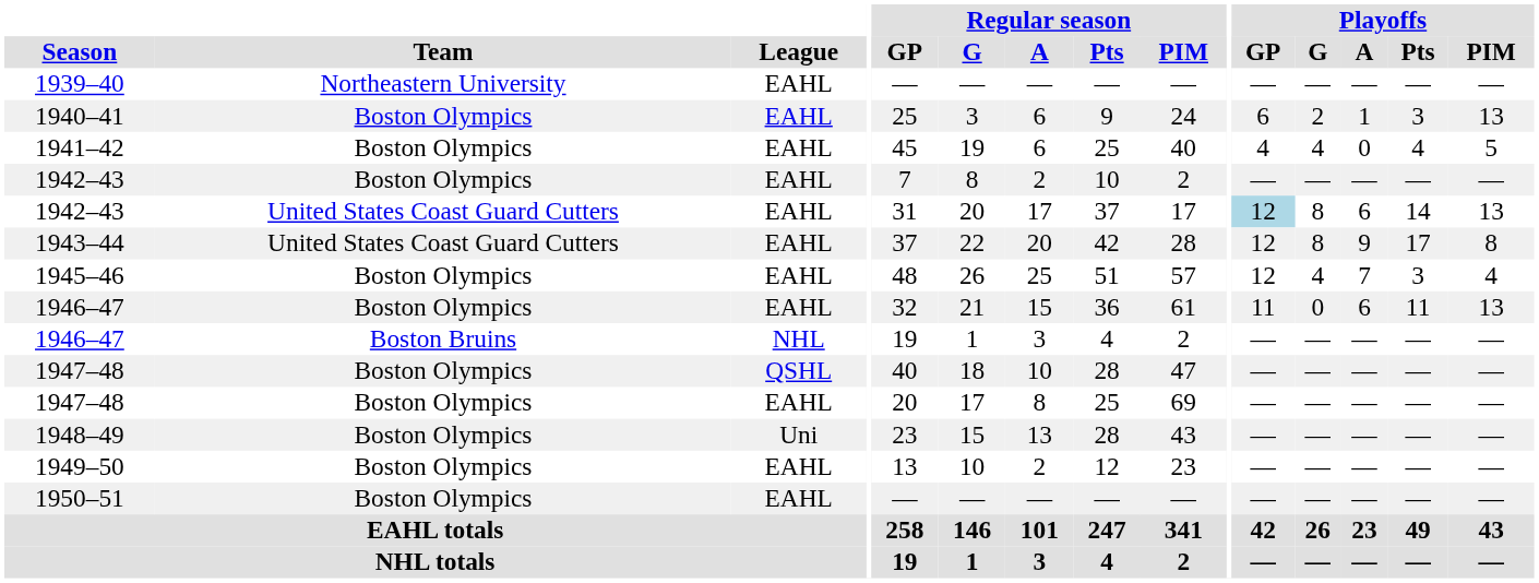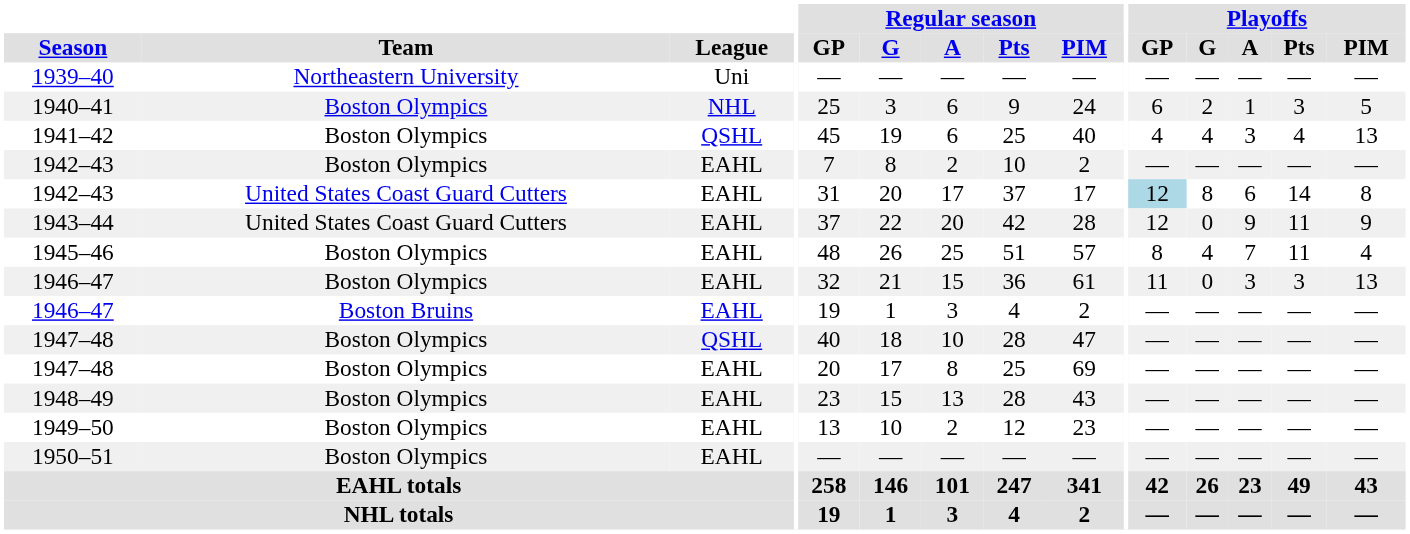 <table border="0" cellpadding="1" cellspacing="0" style="text-align:center; width:60em">
 <tr bgcolor="#e0e0e0">
 <th colspan="3" bgcolor="#ffffff"></th>
 <th rowspan="100" bgcolor="#ffffff"></th>
 <th colspan="5"><a href='#'>Regular season</a></th>
 <th rowspan="100" bgcolor="#ffffff"></th>
 <th colspan="5"><a href='#'>Playoffs</a></th>
 </tr>
 <tr bgcolor="#e0e0e0">
 <th><a href='#'>Season</a></th>
 <th>Team</th>
 <th>League</th>
 <th>GP</th>
 <th><a href='#'>G</a></th>
 <th><a href='#'>A</a></th>
 <th><a href='#'>Pts</a></th>
 <th><a href='#'>PIM</a></th>
 <th>GP</th>
 <th>G</th>
 <th>A</th>
 <th>Pts</th>
 <th>PIM</th>
 </tr>
 <tr>
 <td><a href='#'>1939–40</a></td>
 <td><a href='#'>Northeastern University</a></td>
-<td>EAHL</td>
+<td>Uni</td>
 <td>—</td>
 <td>—</td>
 <td>—</td>
 <td>—</td>
 <td>—</td>
 <td>—</td>
 <td>—</td>
 <td>—</td>
 <td>—</td>
 <td>—</td>
 </tr>
 <tr bgcolor="#f0f0f0">
 <td>1940–41</td>
 <td><a href='#'>Boston Olympics</a></td>
-<td><a href='#'>EAHL</a></td>
+<td><a href='#'>NHL</a></td>
 <td>25</td>
 <td>3</td>
 <td>6</td>
 <td>9</td>
 <td>24</td>
 <td>6</td>
 <td>2</td>
 <td>1</td>
 <td>3</td>
-<td>13</td>
+<td>5</td>
 </tr>
 <tr>
 <td>1941–42</td>
 <td>Boston Olympics</td>
-<td>EAHL</td>
+<td><a href='#'>QSHL</a></td>
 <td>45</td>
 <td>19</td>
 <td>6</td>
 <td>25</td>
 <td>40</td>
 <td>4</td>
 <td>4</td>
-<td>0</td>
+<td>3</td>
 <td>4</td>
-<td>5</td>
+<td>13</td>
 </tr>
 <tr bgcolor="#f0f0f0">
 <td>1942–43</td>
 <td>Boston Olympics</td>
 <td>EAHL</td>
 <td>7</td>
 <td>8</td>
 <td>2</td>
 <td>10</td>
 <td>2</td>
 <td>—</td>
 <td>—</td>
 <td>—</td>
 <td>—</td>
 <td>—</td>
 </tr>
 <tr>
 <td>1942–43</td>
 <td><a href='#'>United States Coast Guard Cutters</a></td>
 <td>EAHL</td>
 <td>31</td>
 <td>20</td>
 <td>17</td>
 <td>37</td>
 <td>17</td>
 <td style="background: lightblue;">12</td>
 <td>8</td>
 <td>6</td>
 <td>14</td>
-<td>13</td>
+<td>8</td>
 </tr>
 <tr bgcolor="#f0f0f0">
 <td>1943–44</td>
 <td>United States Coast Guard Cutters</td>
 <td>EAHL</td>
 <td>37</td>
 <td>22</td>
 <td>20</td>
 <td>42</td>
 <td>28</td>
 <td>12</td>
-<td>8</td>
+<td>0</td>
 <td>9</td>
-<td>17</td>
-<td>8</td>
+<td>11</td>
+<td>9</td>
 </tr>
 <tr>
 <td>1945–46</td>
 <td>Boston Olympics</td>
 <td>EAHL</td>
 <td>48</td>
 <td>26</td>
 <td>25</td>
 <td>51</td>
 <td>57</td>
-<td>12</td>
+<td>8</td>
 <td>4</td>
 <td>7</td>
-<td>3</td>
+<td>11</td>
 <td>4</td>
 </tr>
 <tr bgcolor="#f0f0f0">
 <td>1946–47</td>
 <td>Boston Olympics</td>
 <td>EAHL</td>
 <td>32</td>
 <td>21</td>
 <td>15</td>
 <td>36</td>
 <td>61</td>
 <td>11</td>
 <td>0</td>
-<td>6</td>
-<td>11</td>
+<td>3</td>
+<td>3</td>
 <td>13</td>
 </tr>
 <tr>
 <td><a href='#'>1946–47</a></td>
 <td><a href='#'>Boston Bruins</a></td>
-<td><a href='#'>NHL</a></td>
+<td><a href='#'>EAHL</a></td>
 <td>19</td>
 <td>1</td>
 <td>3</td>
 <td>4</td>
 <td>2</td>
 <td>—</td>
 <td>—</td>
 <td>—</td>
 <td>—</td>
 <td>—</td>
 </tr>
 <tr bgcolor="#f0f0f0">
 <td>1947–48</td>
 <td>Boston Olympics</td>
 <td><a href='#'>QSHL</a></td>
 <td>40</td>
 <td>18</td>
 <td>10</td>
 <td>28</td>
 <td>47</td>
 <td>—</td>
 <td>—</td>
 <td>—</td>
 <td>—</td>
 <td>—</td>
 </tr>
 <tr>
 <td>1947–48</td>
 <td>Boston Olympics</td>
 <td>EAHL</td>
 <td>20</td>
 <td>17</td>
 <td>8</td>
 <td>25</td>
 <td>69</td>
 <td>—</td>
 <td>—</td>
 <td>—</td>
 <td>—</td>
 <td>—</td>
 </tr>
 <tr bgcolor="#f0f0f0">
 <td>1948–49</td>
 <td>Boston Olympics</td>
-<td>Uni</td>
+<td>EAHL</td>
 <td>23</td>
 <td>15</td>
 <td>13</td>
 <td>28</td>
 <td>43</td>
 <td>—</td>
 <td>—</td>
 <td>—</td>
 <td>—</td>
 <td>—</td>
 </tr>
 <tr>
 <td>1949–50</td>
 <td>Boston Olympics</td>
 <td>EAHL</td>
 <td>13</td>
 <td>10</td>
 <td>2</td>
 <td>12</td>
 <td>23</td>
 <td>—</td>
 <td>—</td>
 <td>—</td>
 <td>—</td>
 <td>—</td>
 </tr>
 <tr bgcolor="#f0f0f0">
 <td>1950–51</td>
 <td>Boston Olympics</td>
 <td>EAHL</td>
 <td>—</td>
 <td>—</td>
 <td>—</td>
 <td>—</td>
 <td>—</td>
 <td>—</td>
 <td>—</td>
 <td>—</td>
 <td>—</td>
 <td>—</td>
 </tr>
 <tr bgcolor="#e0e0e0">
 <th colspan="3">EAHL totals</th>
 <th>258</th>
 <th>146</th>
 <th>101</th>
 <th>247</th>
 <th>341</th>
 <th>42</th>
 <th>26</th>
 <th>23</th>
 <th>49</th>
 <th>43</th>
 </tr>
 <tr bgcolor="#e0e0e0">
 <th colspan="3">NHL totals</th>
 <th>19</th>
 <th>1</th>
 <th>3</th>
 <th>4</th>
 <th>2</th>
 <th>—</th>
 <th>—</th>
 <th>—</th>
 <th>—</th>
 <th>—</th>
 </tr>
 </table>
